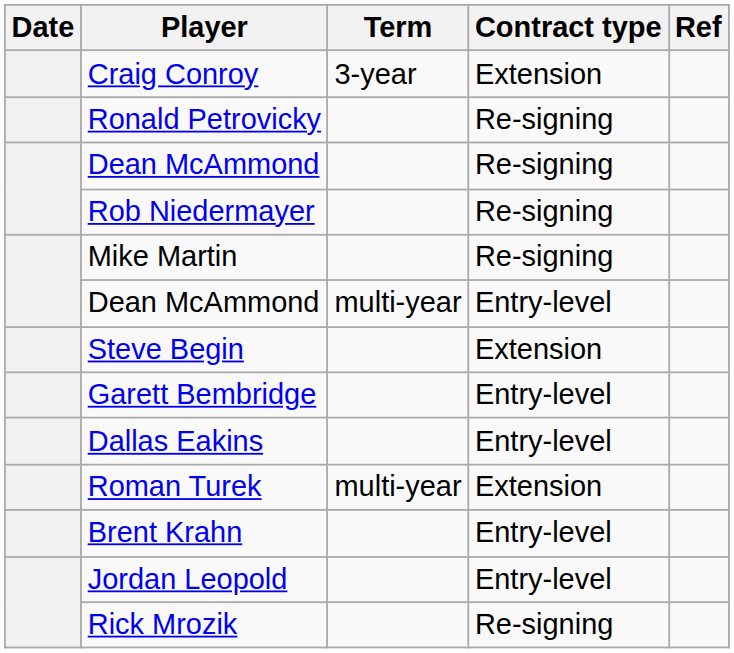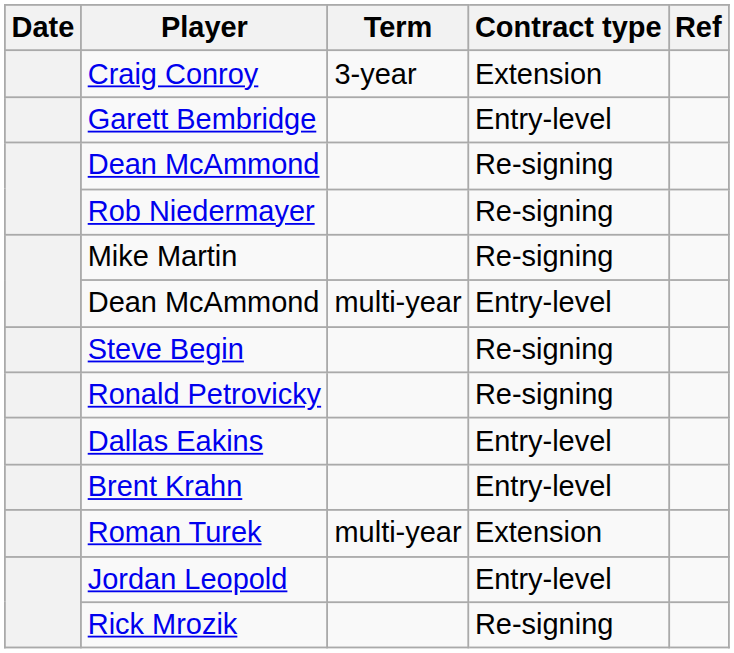 <table class="wikitable plainrowheaders">
 <tr style="background:#ddd; text-align:center;">
 <th>Date</th>
 <th>Player</th>
 <th>Term</th>
 <th>Contract type</th>
 <th>Ref</th>
 </tr>
 <tr>
 <th scope="row"></th>
 <td><a href='#'>Craig Conroy</a></td>
 <td>3-year</td>
 <td>Extension</td>
 <td></td>
 </tr>
 <tr>
 <th scope="row"></th>
-<td><a href='#'>Ronald Petrovicky</a></td>
+<td><a href='#'>Garett Bembridge</a></td>
 <td></td>
-<td>Re-signing</td>
+<td>Entry-level</td>
 <td></td>
 </tr>
 <tr>
 <th scope="row" rowspan=2></th>
 <td><a href='#'>Dean McAmmond</a></td>
 <td></td>
 <td>Re-signing</td>
 <td></td>
 </tr>
 <tr>
 <td><a href='#'>Rob Niedermayer</a></td>
 <td></td>
 <td>Re-signing</td>
 <td></td>
 </tr>
 <tr>
 <th scope="row" rowspan=2></th>
 <td>Mike Martin</td>
 <td></td>
 <td>Re-signing</td>
 <td></td>
 </tr>
 <tr>
 <td>Dean McAmmond</td>
 <td>multi-year</td>
 <td>Entry-level</td>
 <td></td>
 </tr>
 <tr>
 <th scope="row"></th>
 <td><a href='#'>Steve Begin</a></td>
 <td></td>
-<td>Extension</td>
+<td>Re-signing</td>
 <td></td>
 </tr>
 <tr>
 <th scope="row"></th>
-<td><a href='#'>Garett Bembridge</a></td>
+<td><a href='#'>Ronald Petrovicky</a></td>
 <td></td>
-<td>Entry-level</td>
+<td>Re-signing</td>
 <td></td>
 </tr>
 <tr>
 <th scope="row"></th>
 <td><a href='#'>Dallas Eakins</a></td>
 <td></td>
 <td>Entry-level</td>
 <td></td>
 </tr>
 <tr>
 <th scope="row"></th>
-<td><a href='#'>Roman Turek</a></td>
-<td>multi-year</td>
-<td>Extension</td>
+<td><a href='#'>Brent Krahn</a></td>
+<td></td>
+<td>Entry-level</td>
 <td></td>
 </tr>
 <tr>
 <th scope="row"></th>
-<td><a href='#'>Brent Krahn</a></td>
-<td></td>
-<td>Entry-level</td>
+<td><a href='#'>Roman Turek</a></td>
+<td>multi-year</td>
+<td>Extension</td>
 <td></td>
 </tr>
 <tr>
 <th scope="row" rowspan=2></th>
 <td><a href='#'>Jordan Leopold</a></td>
 <td></td>
 <td>Entry-level</td>
 <td></td>
 </tr>
 <tr>
 <td><a href='#'>Rick Mrozik</a></td>
 <td></td>
 <td>Re-signing</td>
 <td></td>
 </tr>
 </table>
